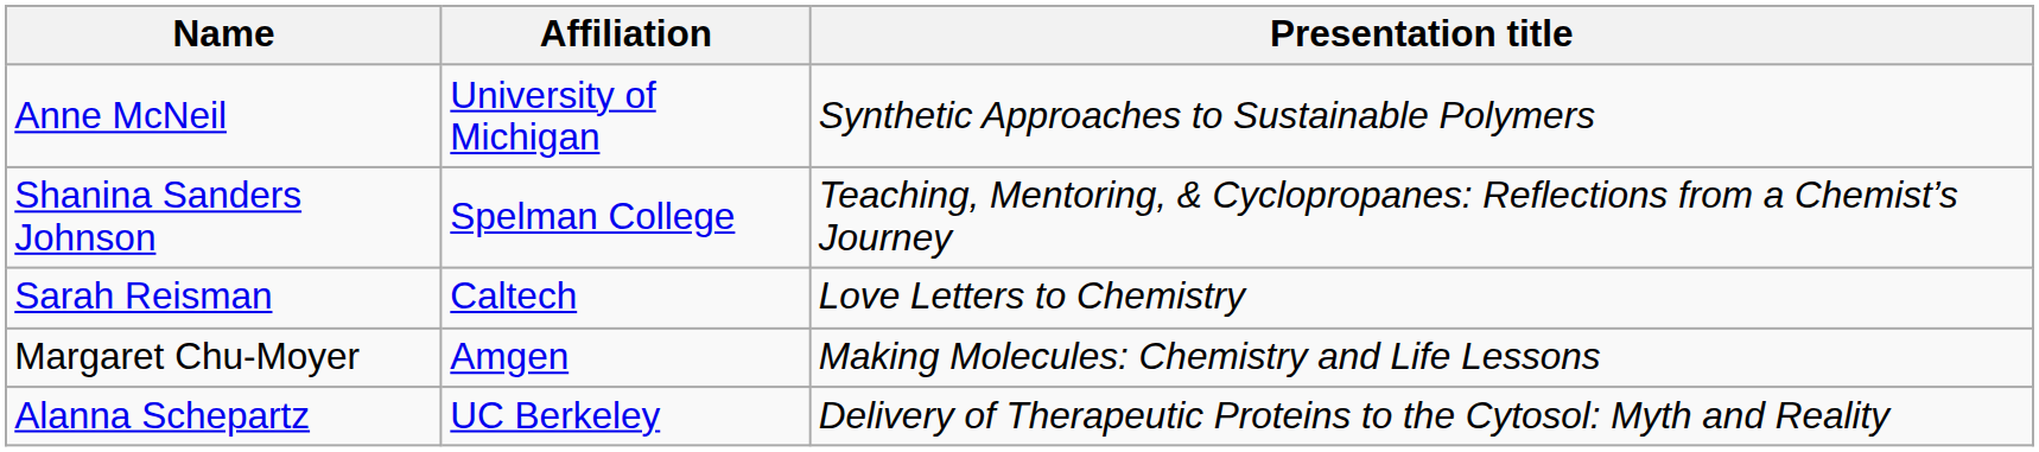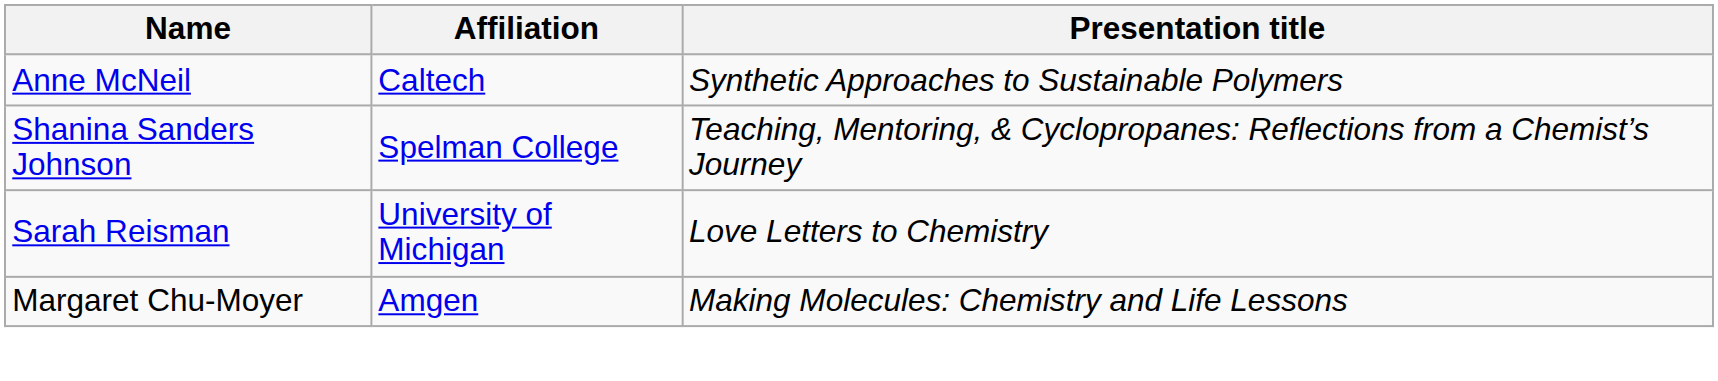 <table class="wikitable">
 <tr>
 <th>Name</th>
 <th>Affiliation</th>
 <th>Presentation title</th>
 </tr>
 <tr>
 <td><a href='#'>Anne McNeil</a></td>
-<td><a href='#'>University of Michigan</a></td>
+<td><a href='#'>Caltech</a></td>
 <td><em>Synthetic Approaches to Sustainable Polymers</em></td>
 </tr>
 <tr>
 <td><a href='#'>Shanina Sanders Johnson</a></td>
 <td><a href='#'>Spelman College</a></td>
 <td><em>Teaching, Mentoring, & Cyclopropanes: Reflections from a Chemist’s Journey</em></td>
 </tr>
 <tr>
 <td><a href='#'>Sarah Reisman</a></td>
-<td><a href='#'>Caltech</a></td>
+<td><a href='#'>University of Michigan</a></td>
 <td><em>Love Letters to Chemistry</em></td>
 </tr>
 <tr>
 <td>Margaret Chu-Moyer</td>
 <td><a href='#'>Amgen</a></td>
 <td><em>Making Molecules: Chemistry and Life Lessons</em></td>
 </tr>
-<tr>
-<td><a href='#'>Alanna Schepartz</a></td>
-<td><a href='#'>UC Berkeley</a></td>
-<td><em>Delivery of Therapeutic Proteins to the Cytosol: Myth and Reality</em></td>
-</tr>
 </table>
